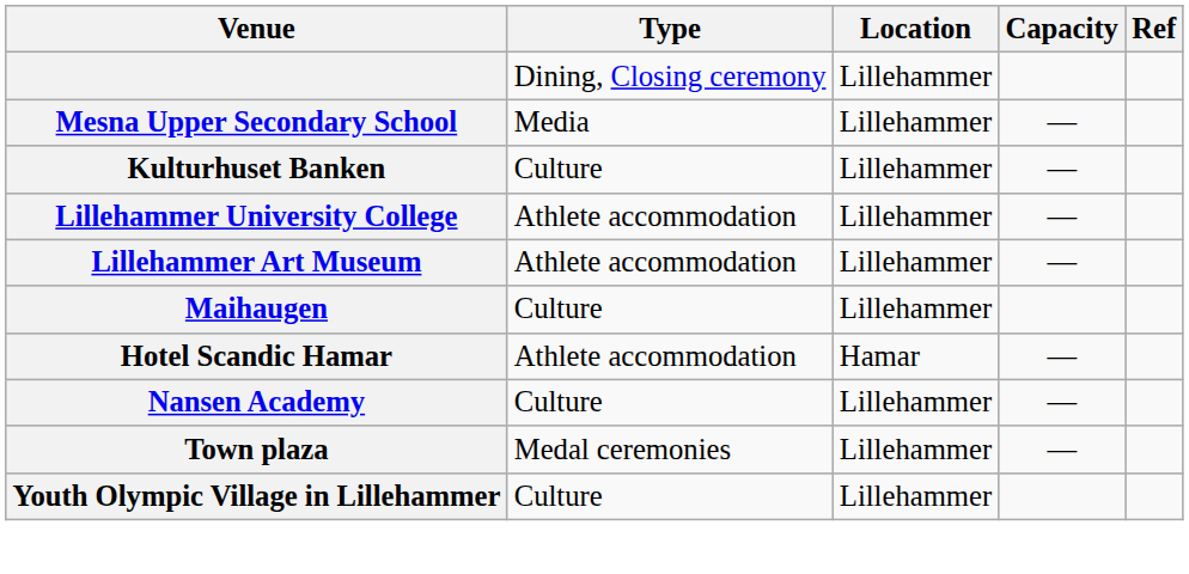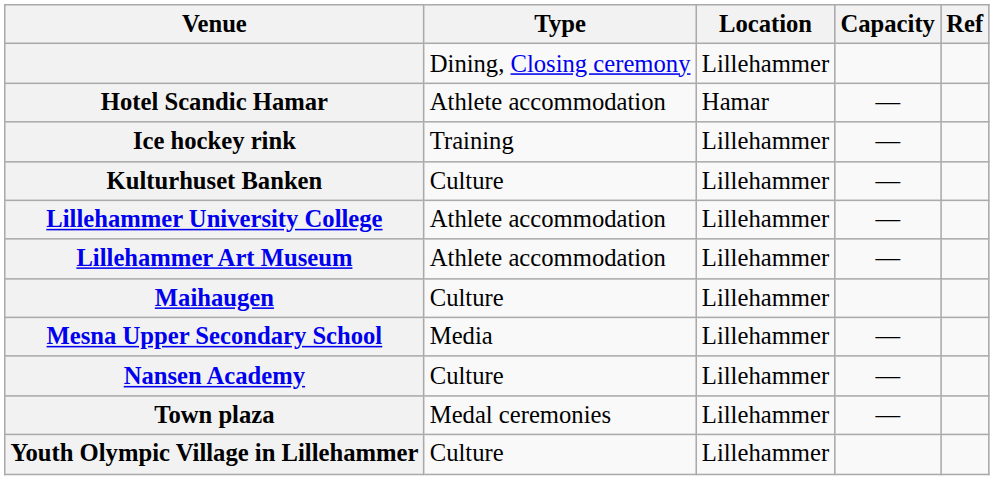 <table class="wikitable plainrowheaders sortable">
 <tr>
 <th scope=col>Venue</th>
 <th scope=col>Type</th>
 <th scope=col>Location</th>
 <th scope=col>Capacity</th>
 <th class="unsortable">Ref</th>
 </tr>
 <tr>
 <th scope=row></th>
 <td>Dining, <a href='#'>Closing ceremony</a></td>
 <td>Lillehammer</td>
 <td align=right></td>
 <td align=center></td>
 </tr>
 <tr>
-<th scope=row><a href='#'>Mesna Upper Secondary School</a></th>
-<td>Media</td>
+<th scope=row>Hotel Scandic Hamar</th>
+<td>Athlete accommodation</td>
+<td>Hamar</td>
+<td align=center>—</td>
+<td align=center></td>
+</tr>
+<tr>
+<th scope=row>Ice hockey rink</th>
+<td>Training</td>
 <td>Lillehammer</td>
 <td align=center>—</td>
 <td align=center></td>
 </tr>
 <tr>
 <th scope=row>Kulturhuset Banken</th>
 <td>Culture</td>
 <td>Lillehammer</td>
 <td align=center>—</td>
 <td align=center></td>
 </tr>
 <tr>
 <th scope=row><a href='#'>Lillehammer University College</a></th>
 <td>Athlete accommodation</td>
 <td>Lillehammer</td>
 <td align=center>—</td>
 <td align=center></td>
 </tr>
 <tr>
 <th scope=row><a href='#'>Lillehammer Art Museum</a></th>
 <td>Athlete accommodation</td>
 <td>Lillehammer</td>
 <td align=center>—</td>
 <td align=center></td>
 </tr>
 <tr>
 <th scope=row><a href='#'>Maihaugen</a></th>
 <td>Culture</td>
 <td>Lillehammer</td>
 <td align=right></td>
 <td align=center></td>
 </tr>
 <tr>
-<th scope=row>Hotel Scandic Hamar</th>
-<td>Athlete accommodation</td>
-<td>Hamar</td>
+<th scope=row><a href='#'>Mesna Upper Secondary School</a></th>
+<td>Media</td>
+<td>Lillehammer</td>
 <td align=center>—</td>
 <td align=center></td>
 </tr>
 <tr>
 <th scope=row><a href='#'>Nansen Academy</a></th>
 <td>Culture</td>
 <td>Lillehammer</td>
 <td align=center>—</td>
 <td align=center></td>
 </tr>
 <tr>
 <th scope=row>Town plaza</th>
 <td>Medal ceremonies</td>
 <td>Lillehammer</td>
 <td align=center>—</td>
 <td align=center></td>
 </tr>
 <tr>
 <th scope=row>Youth Olympic Village in Lillehammer</th>
 <td>Culture</td>
 <td>Lillehammer</td>
 <td align=right></td>
 <td align=center></td>
 </tr>
 </table>
